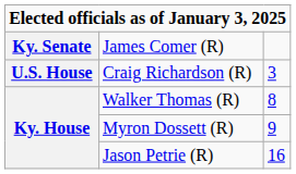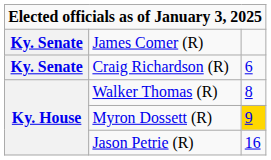 <table class=wikitable>
 <tr>
 <td colspan="3"><strong>Elected officials as of January 3, 2025</strong></td>
 </tr>
 <tr>
 <th scope=row><a href='#'>Ky. Senate</a></th>
 <td><a href='#'>James Comer</a> (R)</td>
 <td></td>
 </tr>
 <tr>
-<th scope=row><a href='#'>U.S. House</a></th>
+<th scope=row><a href='#'>Ky. Senate</a></th>
 <td><a href='#'>Craig Richardson</a> (R)</td>
-<td><a href='#'>3</a></td>
+<td><a href='#'>6</a></td>
 </tr>
 <tr>
 <th rowspan=3><a href='#'>Ky. House</a></th>
 <td><a href='#'>Walker Thomas</a> (R)</td>
 <td><a href='#'>8</a></td>
 </tr>
 <tr>
 <td><a href='#'>Myron Dossett</a> (R)</td>
-<td><a href='#'>9</a></td>
+<td style="background: gold;"><a href='#'>9</a></td>
 </tr>
 <tr>
 <td><a href='#'>Jason Petrie</a> (R)</td>
 <td><a href='#'>16</a></td>
 </tr>
 </table>
